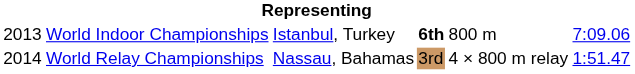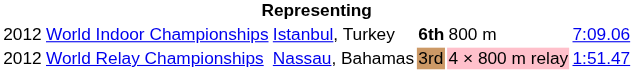 <table>
 <tr>
 <th colspan="6">Representing </th>
 </tr>
 <tr>
-<td>2013</td>
+<td>2012</td>
 <td><a href='#'>World Indoor Championships</a></td>
 <td><a href='#'>Istanbul</a>, Turkey</td>
 <td><strong>6th</strong></td>
 <td>800 m</td>
 <td><a href='#'>7:09.06</a></td>
 </tr>
 <tr>
-<td>2014</td>
+<td>2012</td>
 <td><a href='#'>World Relay Championships</a></td>
 <td><a href='#'>Nassau</a>, Bahamas</td>
 <td style="background:#c96;">3rd</td>
-<td>4 × 800 m relay</td>
+<td style="background: pink;">4 × 800 m relay</td>
 <td><a href='#'>1:51.47</a></td>
 </tr>
 </table>
